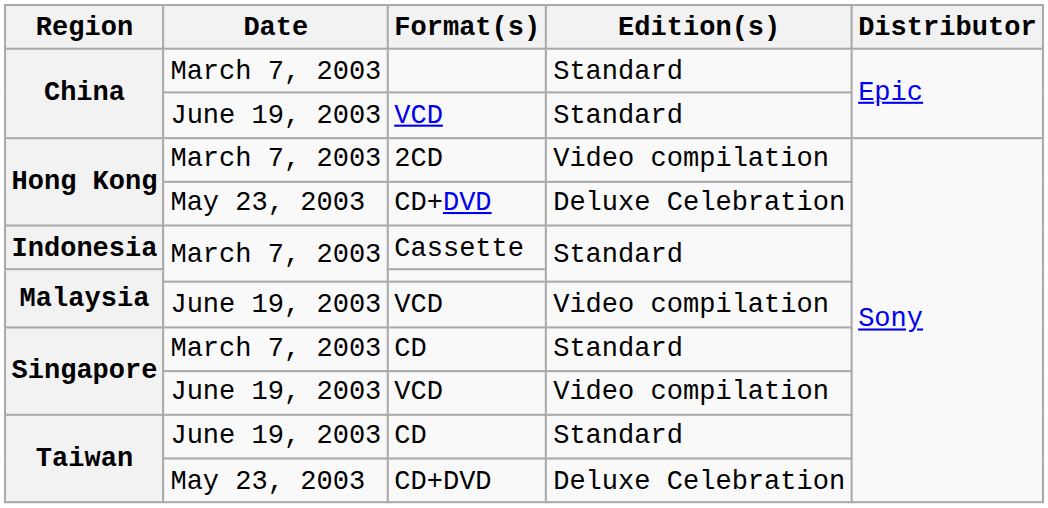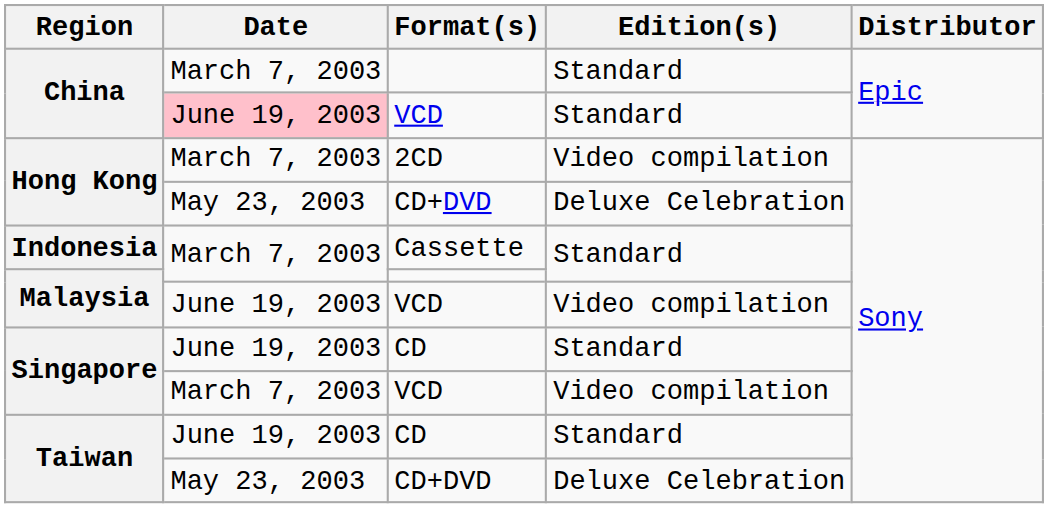 <table class="wikitable plainrowheaders">
 <tr>
 <th>Region</th>
 <th>Date</th>
 <th>Format(s)</th>
 <th>Edition(s)</th>
 <th>Distributor</th>
 </tr>
 <tr>
 <th scope="row" rowspan="2">China</th>
 <td>March 7, 2003</td>
 <td></td>
 <td>Standard</td>
 <td rowspan="2"><a href='#'>Epic</a></td>
 </tr>
 <tr>
-<td>June 19, 2003</td>
+<td style="background: pink;">June 19, 2003</td>
 <td><a href='#'>VCD</a></td>
 <td>Standard</td>
 </tr>
 <tr>
 <th scope="row" rowspan="2">Hong Kong</th>
 <td>March 7, 2003</td>
 <td>2CD</td>
 <td>Video compilation</td>
 <td rowspan="9"><a href='#'>Sony</a></td>
 </tr>
 <tr>
 <td>May 23, 2003</td>
 <td>CD+<a href='#'>DVD</a></td>
 <td>Deluxe Celebration</td>
 </tr>
 <tr>
 <th scope="row">Indonesia</th>
 <td rowspan="2">March 7, 2003</td>
 <td>Cassette</td>
 <td rowspan="2">Standard</td>
 </tr>
 <tr>
 <th scope="row" rowspan="2">Malaysia</th>
 <td></td>
 </tr>
 <tr>
 <td>June 19, 2003</td>
 <td>VCD</td>
 <td>Video compilation</td>
 </tr>
 <tr>
 <th scope="row" rowspan="2">Singapore</th>
-<td>March 7, 2003</td>
+<td>June 19, 2003</td>
 <td>CD</td>
 <td>Standard</td>
 </tr>
 <tr>
-<td>June 19, 2003</td>
+<td>March 7, 2003</td>
 <td>VCD</td>
 <td>Video compilation</td>
 </tr>
 <tr>
 <th scope="row" rowspan="2">Taiwan</th>
 <td>June 19, 2003</td>
 <td>CD</td>
 <td>Standard</td>
 </tr>
 <tr>
 <td>May 23, 2003</td>
 <td>CD+DVD</td>
 <td>Deluxe Celebration</td>
 </tr>
 </table>
